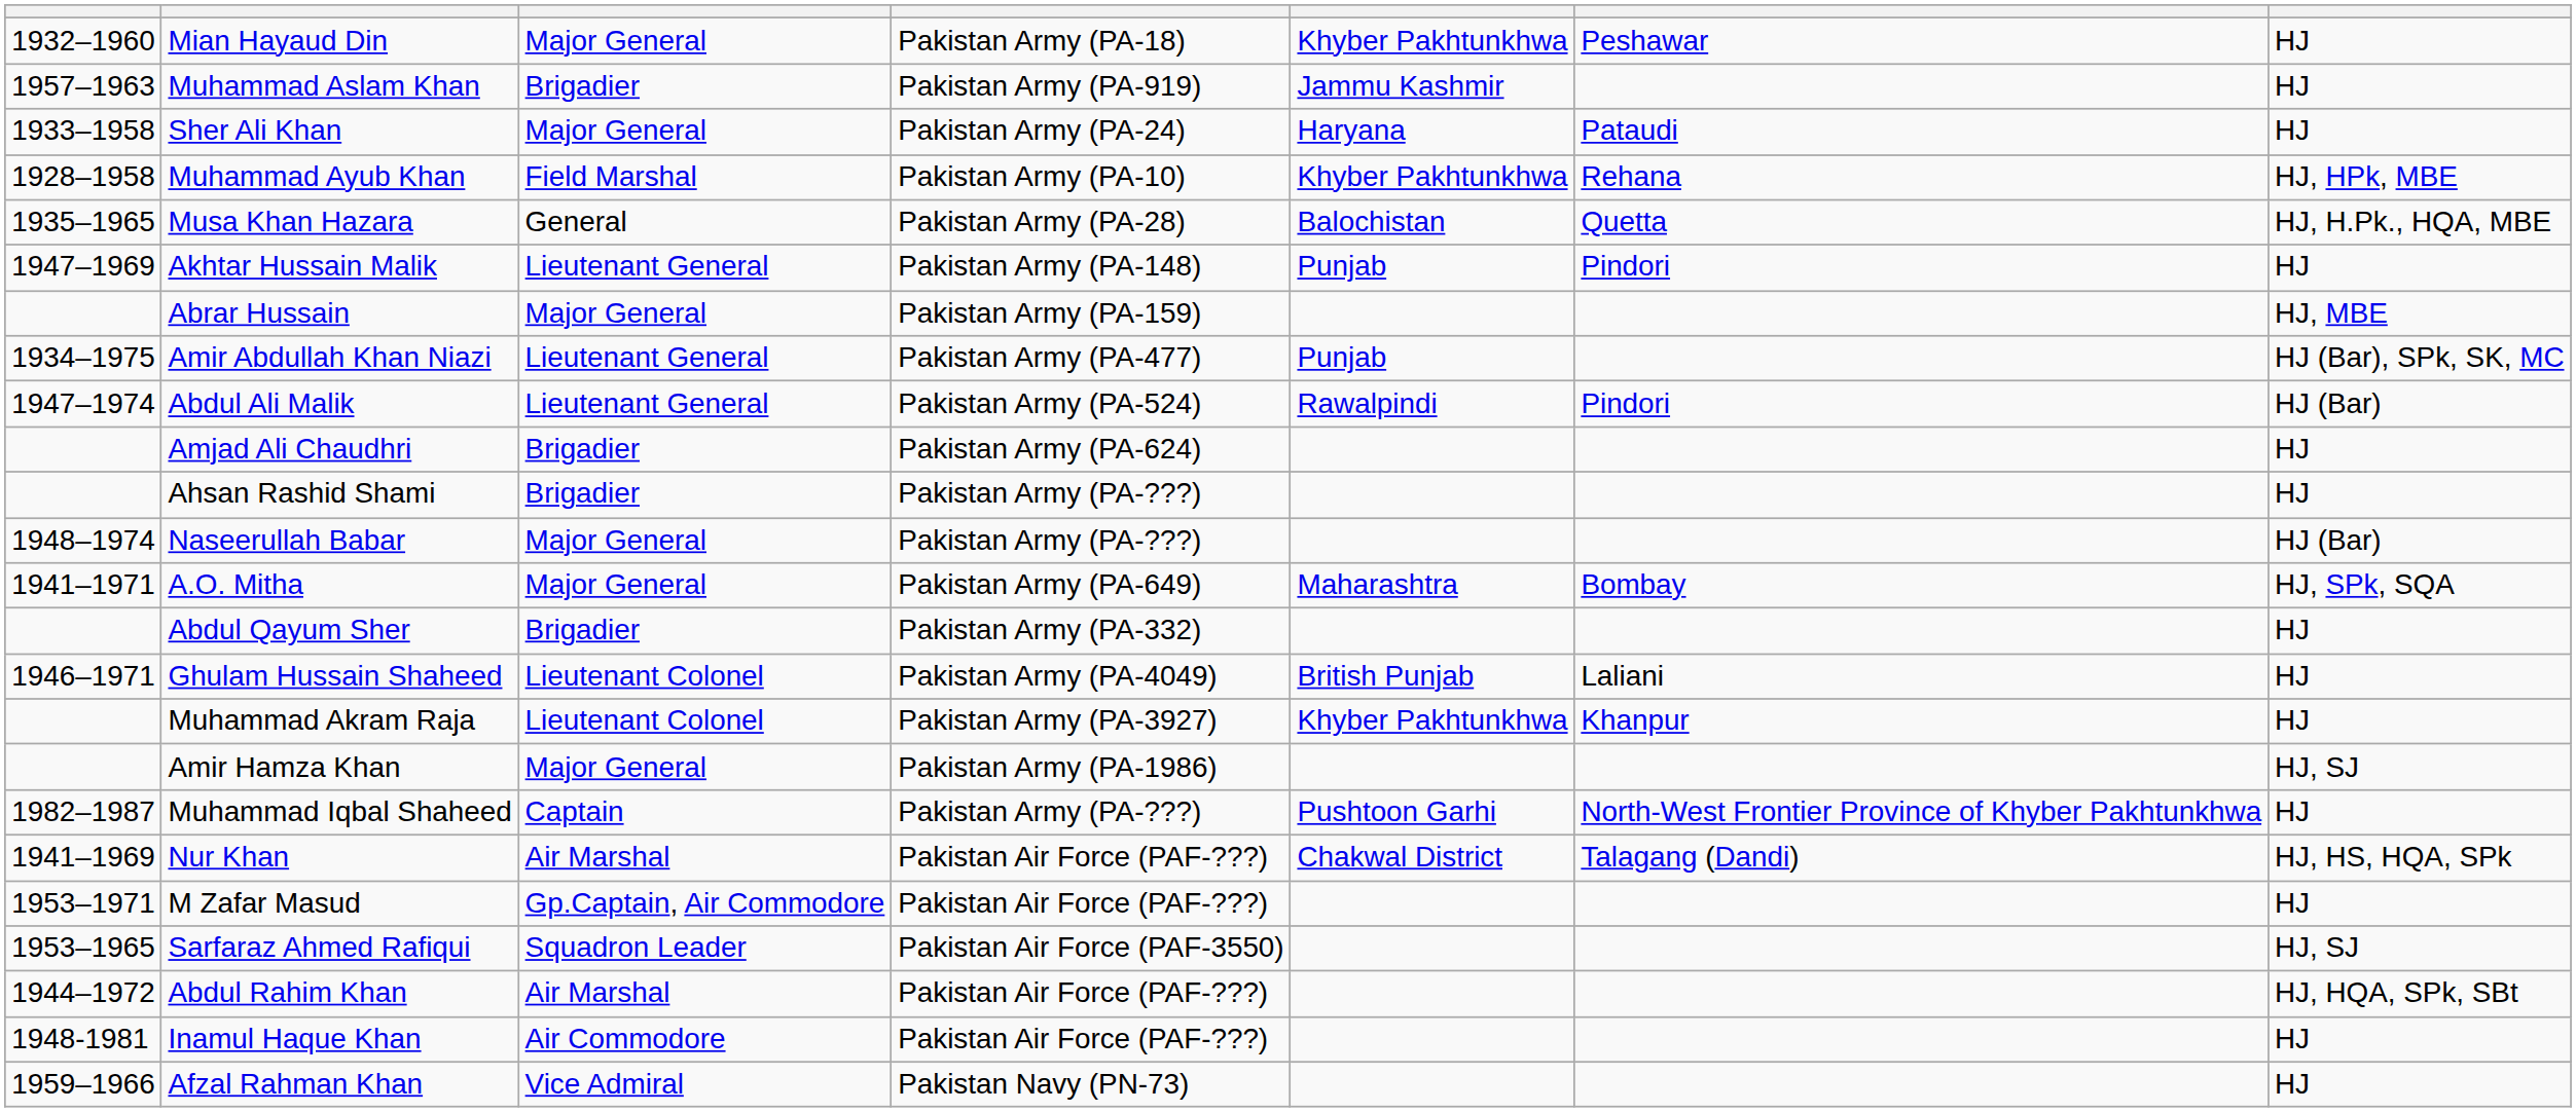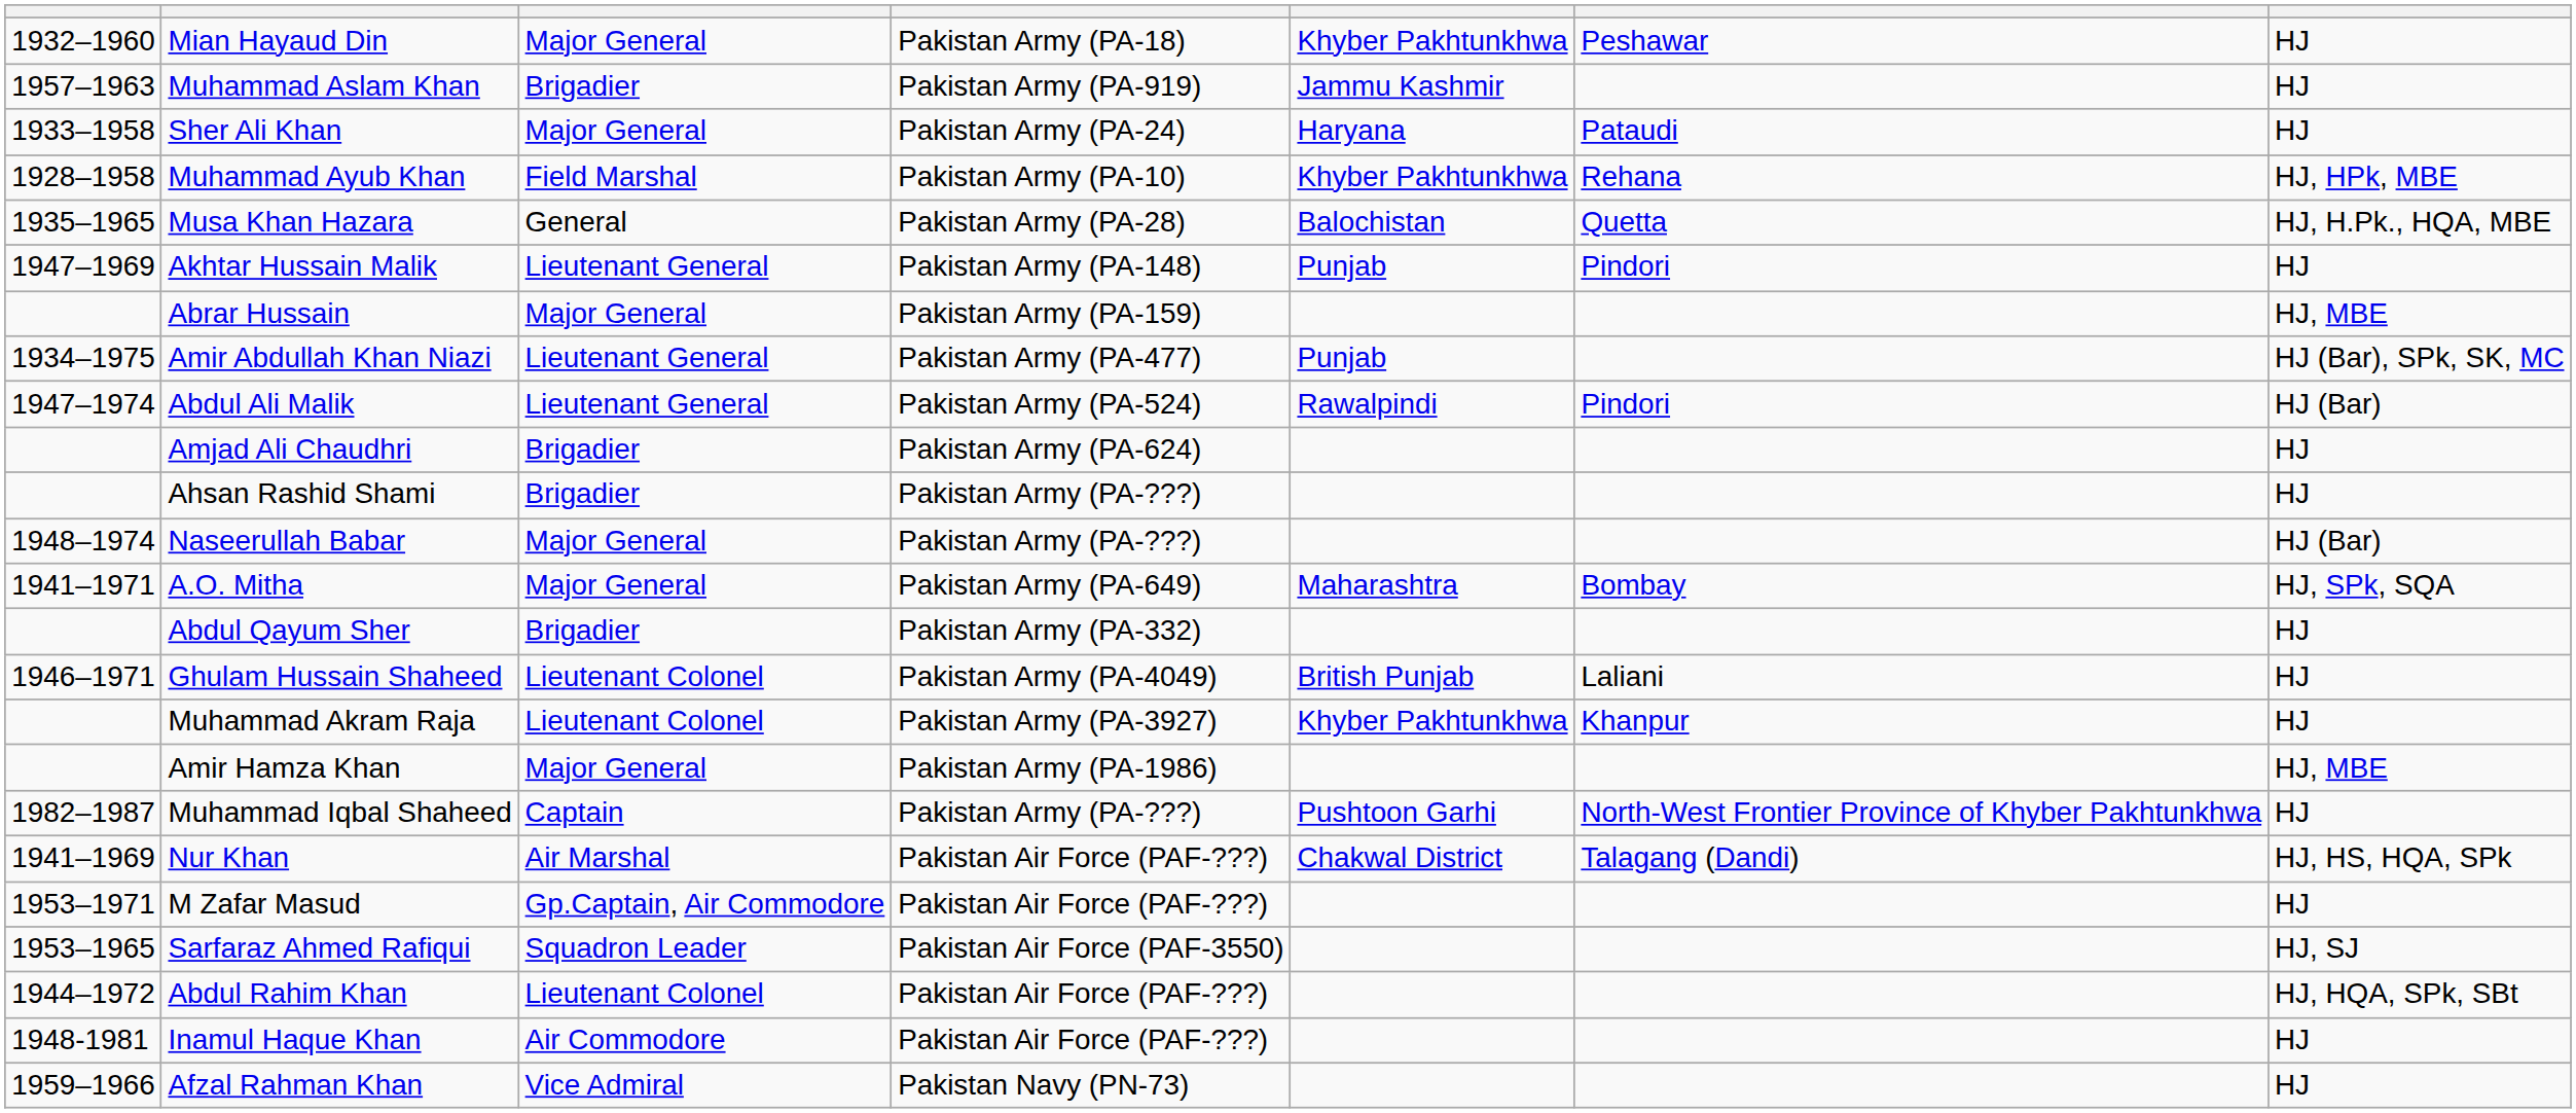 <table class="wikitable sortable">
 <tr>
 <th></th>
 <th></th>
 <th></th>
 <th></th>
 <th></th>
 <th></th>
 <th></th>
 </tr>
 <tr>
 <td>1932–1960</td>
 <td><a href='#'>Mian Hayaud Din</a></td>
 <td><a href='#'>Major General</a></td>
 <td> Pakistan Army (PA-18)</td>
 <td><a href='#'>Khyber Pakhtunkhwa</a></td>
 <td><a href='#'>Peshawar</a></td>
 <td>HJ</td>
 </tr>
 <tr>
 <td>1957–1963</td>
 <td><a href='#'>Muhammad Aslam Khan</a></td>
 <td><a href='#'>Brigadier</a></td>
 <td> Pakistan Army (PA-919)</td>
 <td><a href='#'>Jammu Kashmir</a></td>
 <td></td>
 <td>HJ</td>
 </tr>
 <tr>
 <td>1933–1958</td>
 <td><a href='#'>Sher Ali Khan</a></td>
 <td><a href='#'>Major General</a></td>
 <td> Pakistan Army (PA-24)</td>
 <td><a href='#'>Haryana</a></td>
 <td><a href='#'>Pataudi</a></td>
 <td>HJ</td>
 </tr>
 <tr>
 <td>1928–1958</td>
 <td><a href='#'>Muhammad Ayub Khan</a></td>
 <td><a href='#'>Field Marshal</a></td>
 <td> Pakistan Army (PA-10)</td>
 <td><a href='#'>Khyber Pakhtunkhwa</a></td>
 <td><a href='#'>Rehana</a></td>
 <td>HJ, <a href='#'>HPk</a>, <a href='#'>MBE</a></td>
 </tr>
 <tr>
 <td>1935–1965</td>
 <td><a href='#'>Musa Khan Hazara</a></td>
 <td>General</td>
 <td> Pakistan Army (PA-28)</td>
 <td><a href='#'>Balochistan</a></td>
 <td><a href='#'>Quetta</a></td>
 <td>HJ, H.Pk., HQA, MBE</td>
 </tr>
 <tr>
 <td>1947–1969</td>
 <td><a href='#'>Akhtar Hussain Malik</a></td>
 <td><a href='#'>Lieutenant General</a></td>
 <td> Pakistan Army (PA-148)</td>
 <td><a href='#'>Punjab</a></td>
 <td><a href='#'>Pindori</a></td>
 <td>HJ</td>
 </tr>
 <tr>
 <td></td>
 <td><a href='#'>Abrar Hussain</a></td>
 <td><a href='#'>Major General</a></td>
 <td> Pakistan Army (PA-159)</td>
 <td></td>
 <td></td>
 <td>HJ, <a href='#'>MBE</a></td>
 </tr>
 <tr>
 <td>1934–1975</td>
 <td><a href='#'>Amir Abdullah Khan Niazi</a></td>
 <td><a href='#'>Lieutenant General</a></td>
 <td> Pakistan Army (PA-477)</td>
 <td><a href='#'>Punjab</a></td>
 <td></td>
 <td>HJ (Bar), SPk, SK, <a href='#'>MC</a></td>
 </tr>
 <tr>
 <td>1947–1974</td>
 <td><a href='#'>Abdul Ali Malik</a></td>
 <td><a href='#'>Lieutenant General</a></td>
 <td> Pakistan Army (PA-524)</td>
 <td><a href='#'>Rawalpindi</a></td>
 <td><a href='#'>Pindori</a></td>
 <td>HJ (Bar)</td>
 </tr>
 <tr>
 <td></td>
 <td><a href='#'>Amjad Ali Chaudhri</a></td>
 <td><a href='#'>Brigadier</a></td>
 <td> Pakistan Army (PA-624)</td>
 <td></td>
 <td></td>
 <td>HJ</td>
 </tr>
 <tr>
 <td></td>
 <td>Ahsan Rashid Shami</td>
 <td><a href='#'>Brigadier</a></td>
 <td> Pakistan Army (PA-???)</td>
 <td></td>
 <td></td>
 <td>HJ</td>
 </tr>
 <tr>
 <td>1948–1974</td>
 <td><a href='#'>Naseerullah Babar</a></td>
 <td><a href='#'>Major General</a></td>
 <td> Pakistan Army (PA-???)</td>
 <td></td>
 <td></td>
 <td>HJ (Bar)</td>
 </tr>
 <tr>
 <td>1941–1971</td>
 <td><a href='#'>A.O. Mitha</a></td>
 <td><a href='#'>Major General</a></td>
 <td> Pakistan Army (PA-649)</td>
 <td><a href='#'>Maharashtra</a></td>
 <td><a href='#'>Bombay</a></td>
 <td>HJ, <a href='#'>SPk</a>, SQA</td>
 </tr>
 <tr>
 <td></td>
 <td><a href='#'>Abdul Qayum Sher</a></td>
 <td><a href='#'>Brigadier</a></td>
 <td> Pakistan Army (PA-332)</td>
 <td></td>
 <td></td>
 <td>HJ</td>
 </tr>
 <tr>
 <td>1946–1971</td>
 <td><a href='#'>Ghulam Hussain Shaheed</a></td>
 <td><a href='#'>Lieutenant Colonel</a></td>
 <td> Pakistan Army (PA-4049)</td>
 <td><a href='#'>British Punjab</a></td>
 <td>Laliani</td>
 <td>HJ</td>
 </tr>
 <tr>
 <td></td>
 <td>Muhammad Akram Raja</td>
 <td><a href='#'>Lieutenant Colonel</a></td>
 <td> Pakistan Army (PA-3927)</td>
 <td><a href='#'>Khyber Pakhtunkhwa</a></td>
 <td><a href='#'>Khanpur</a></td>
 <td>HJ</td>
 </tr>
 <tr>
 <td></td>
 <td>Amir Hamza Khan</td>
 <td><a href='#'>Major General</a></td>
 <td> Pakistan Army (PA-1986)</td>
 <td></td>
 <td></td>
-<td>HJ, SJ</td>
+<td>HJ, <a href='#'>MBE</a></td>
 </tr>
 <tr>
 <td>1982–1987</td>
 <td>Muhammad Iqbal Shaheed</td>
 <td><a href='#'>Captain</a></td>
 <td> Pakistan Army (PA-???)</td>
 <td><a href='#'>Pushtoon Garhi</a></td>
 <td><a href='#'>North-West Frontier Province of Khyber Pakhtunkhwa</a></td>
 <td>HJ</td>
 </tr>
 <tr>
 <td>1941–1969</td>
 <td><a href='#'>Nur Khan</a></td>
 <td><a href='#'>Air Marshal</a></td>
 <td> Pakistan Air Force (PAF-???)</td>
 <td><a href='#'>Chakwal District</a></td>
 <td><a href='#'>Talagang</a> (<a href='#'>Dandi</a>)</td>
 <td>HJ, HS, HQA, SPk</td>
 </tr>
 <tr>
 <td>1953–1971</td>
 <td>M Zafar Masud</td>
 <td><a href='#'>Gp.Captain</a>, <a href='#'>Air Commodore</a></td>
 <td> Pakistan Air Force (PAF-???)</td>
 <td></td>
 <td></td>
 <td>HJ</td>
 </tr>
 <tr>
 <td>1953–1965</td>
 <td><a href='#'>Sarfaraz Ahmed Rafiqui</a></td>
 <td><a href='#'>Squadron Leader</a></td>
 <td> Pakistan Air Force (PAF-3550)</td>
 <td></td>
 <td></td>
 <td>HJ, SJ</td>
 </tr>
 <tr>
 <td>1944–1972</td>
 <td><a href='#'>Abdul Rahim Khan</a></td>
-<td><a href='#'>Air Marshal</a></td>
+<td><a href='#'>Lieutenant Colonel</a></td>
 <td> Pakistan Air Force (PAF-???)</td>
 <td></td>
 <td></td>
 <td>HJ, HQA, SPk, SBt</td>
 </tr>
 <tr>
 <td>1948-1981</td>
 <td><a href='#'>Inamul Haque Khan</a></td>
 <td><a href='#'>Air Commodore</a></td>
 <td> Pakistan Air Force (PAF-???)</td>
 <td></td>
 <td></td>
 <td>HJ</td>
 </tr>
 <tr>
 <td>1959–1966</td>
 <td><a href='#'>Afzal Rahman Khan</a></td>
 <td><a href='#'>Vice Admiral</a></td>
 <td> Pakistan Navy (PN-73)</td>
 <td></td>
 <td></td>
 <td>HJ</td>
 </tr>
 </table>
